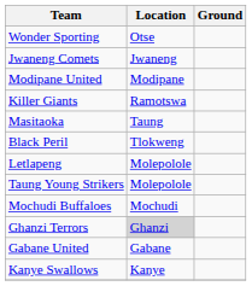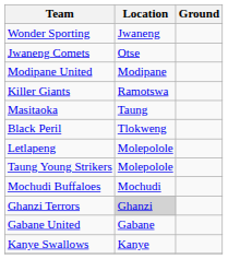 <table class="wikitable sortable">
 <tr>
 <th>Team</th>
 <th>Location</th>
 <th>Ground</th>
 </tr>
 <tr>
 <td><a href='#'>Wonder Sporting</a></td>
-<td><a href='#'>Otse</a></td>
+<td><a href='#'>Jwaneng</a></td>
 <td></td>
 </tr>
 <tr>
 <td><a href='#'>Jwaneng Comets</a></td>
-<td><a href='#'>Jwaneng</a></td>
+<td><a href='#'>Otse</a></td>
 <td></td>
 </tr>
 <tr>
 <td><a href='#'>Modipane United</a></td>
 <td><a href='#'>Modipane</a></td>
 <td></td>
 </tr>
 <tr>
 <td><a href='#'>Killer Giants</a></td>
 <td><a href='#'>Ramotswa</a></td>
 <td></td>
 </tr>
 <tr>
 <td><a href='#'>Masitaoka</a></td>
 <td><a href='#'>Taung</a></td>
 <td></td>
 </tr>
 <tr>
 <td><a href='#'>Black Peril</a></td>
 <td><a href='#'>Tlokweng</a></td>
 <td></td>
 </tr>
 <tr>
 <td><a href='#'>Letlapeng</a></td>
 <td><a href='#'>Molepolole</a></td>
 <td></td>
 </tr>
 <tr>
 <td><a href='#'>Taung Young Strikers</a></td>
 <td><a href='#'>Molepolole</a></td>
 <td></td>
 </tr>
 <tr>
 <td><a href='#'>Mochudi Buffaloes</a></td>
 <td><a href='#'>Mochudi</a></td>
 <td></td>
 </tr>
 <tr>
 <td><a href='#'>Ghanzi Terrors</a></td>
 <td style="background: lightgrey;"><a href='#'>Ghanzi</a></td>
 <td></td>
 </tr>
 <tr>
 <td><a href='#'>Gabane United</a></td>
 <td><a href='#'>Gabane</a></td>
 <td></td>
 </tr>
 <tr>
 <td><a href='#'>Kanye Swallows</a></td>
 <td><a href='#'>Kanye</a></td>
 <td></td>
 </tr>
 <tr>
 </tr>
 </table>
